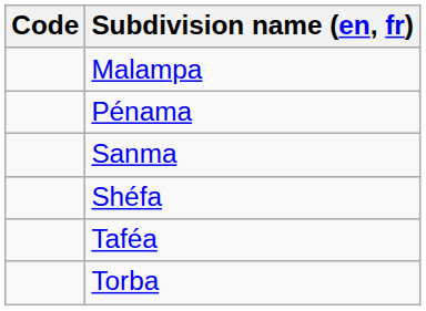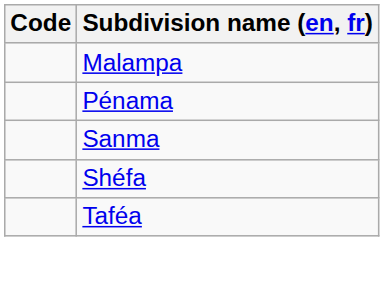 <table class="wikitable sortable">
 <tr>
 <th>Code</th>
 <th>Subdivision name (<a href='#'>en</a>, <a href='#'>fr</a>)</th>
 </tr>
 <tr>
 <td></td>
 <td><a href='#'>Malampa</a></td>
 </tr>
 <tr>
 <td></td>
 <td><a href='#'>Pénama</a></td>
 </tr>
 <tr>
 <td></td>
 <td><a href='#'>Sanma</a></td>
 </tr>
 <tr>
 <td></td>
 <td><a href='#'>Shéfa</a></td>
 </tr>
 <tr>
 <td></td>
 <td><a href='#'>Taféa</a></td>
 </tr>
-<tr>
-<td></td>
-<td><a href='#'>Torba</a></td>
-</tr>
 </table>
